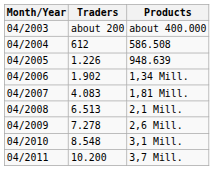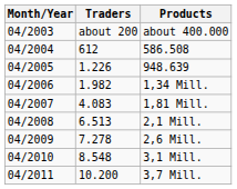 <table class="wikitable">
 <tr class="hintergrundfarbe5">
 <th>Month/Year</th>
 <th>Traders</th>
 <th>Products</th>
 </tr>
 <tr>
 <td>04/2003</td>
 <td>about 200</td>
 <td>about 400.000</td>
 </tr>
 <tr>
 <td>04/2004</td>
 <td>612</td>
 <td>586.508</td>
 </tr>
 <tr>
 <td>04/2005</td>
 <td>1.226</td>
 <td>948.639</td>
 </tr>
 <tr>
 <td>04/2006</td>
-<td>1.902</td>
+<td>1.982</td>
 <td>1,34 Mill.</td>
 </tr>
 <tr>
 <td>04/2007</td>
 <td>4.083</td>
 <td>1,81 Mill.</td>
 </tr>
 <tr>
 <td>04/2008</td>
 <td>6.513</td>
 <td>2,1 Mill.</td>
 </tr>
 <tr>
 <td>04/2009</td>
 <td>7.278</td>
 <td>2,6 Mill.</td>
 </tr>
 <tr>
 <td>04/2010</td>
 <td>8.548</td>
 <td>3,1 Mill.</td>
 </tr>
 <tr>
 <td>04/2011</td>
 <td>10.200</td>
 <td>3,7 Mill.</td>
 </tr>
 </table>
